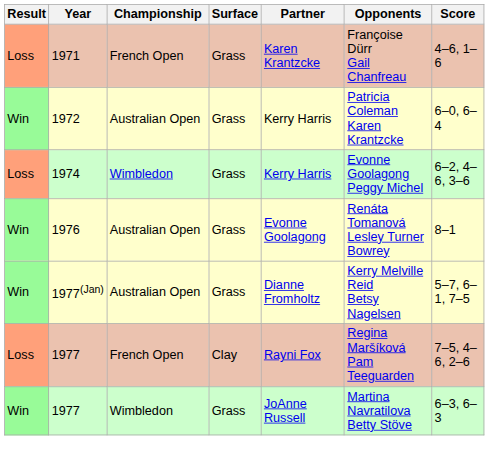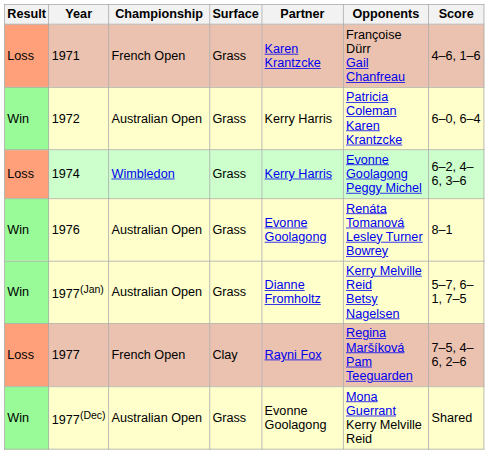 <table class="sortable wikitable">
 <tr>
 <th>Result</th>
 <th>Year</th>
 <th style="width:160px">Championship</th>
 <th style="width:50px">Surface</th>
 <th style="width:170px">Partner</th>
 <th style="width:170px">Opponents</th>
 <th style="width:110px" class="unsortable">Score</th>
 </tr>
 <tr style="background:#ebc2af;">
 <td style="background:#ffa07a;">Loss</td>
 <td>1971</td>
 <td>French Open</td>
 <td>Grass</td>
 <td> <a href='#'>Karen Krantzcke</a></td>
 <td> Françoise Dürr <br>  <a href='#'>Gail Chanfreau</a></td>
 <td>4–6, 1–6</td>
 </tr>
 <tr style="background:#ffc;">
 <td style="background:#98fb98;">Win</td>
 <td>1972</td>
 <td>Australian Open</td>
 <td>Grass</td>
 <td> Kerry Harris</td>
 <td> <a href='#'>Patricia Coleman</a> <br>  <a href='#'>Karen Krantzcke</a></td>
 <td>6–0, 6–4</td>
 </tr>
 <tr style="background:#cfc;">
 <td style="background:#ffa07a;">Loss</td>
 <td>1974</td>
 <td><a href='#'>Wimbledon</a></td>
 <td>Grass</td>
 <td> <a href='#'>Kerry Harris</a></td>
 <td> <a href='#'>Evonne Goolagong</a> <br>  <a href='#'>Peggy Michel</a></td>
 <td>6–2, 4–6, 3–6</td>
 </tr>
 <tr style="background:#ffc;">
 <td style="background:#98fb98;">Win</td>
 <td>1976</td>
 <td>Australian Open</td>
 <td>Grass</td>
 <td> <a href='#'>Evonne Goolagong</a></td>
 <td> <a href='#'>Renáta Tomanová</a><br>  <a href='#'>Lesley Turner Bowrey</a></td>
 <td>8–1</td>
 </tr>
 <tr style="background:#ffc;">
 <td style="background:#98fb98;">Win</td>
 <td>1977<sup>(Jan)</sup></td>
 <td>Australian Open</td>
 <td>Grass</td>
 <td> <a href='#'>Dianne Fromholtz</a></td>
 <td> <a href='#'>Kerry Melville Reid</a> <br>  <a href='#'>Betsy Nagelsen</a></td>
 <td>5–7, 6–1, 7–5</td>
 </tr>
 <tr style="background:#ebc2af;">
 <td style="background:#ffa07a;">Loss</td>
 <td>1977</td>
 <td>French Open</td>
 <td>Clay</td>
 <td> <a href='#'>Rayni Fox</a></td>
 <td> <a href='#'>Regina Maršíková</a> <br>  <a href='#'>Pam Teeguarden</a></td>
 <td>7–5, 4–6, 2–6</td>
 </tr>
-<tr style="background:#cfc;">
+<tr style="background:#ffc;">
 <td style="background:#98fb98;">Win</td>
-<td>1977</td>
-<td>Wimbledon</td>
+<td>1977<sup>(Dec)</sup></td>
+<td>Australian Open</td>
 <td>Grass</td>
-<td> <a href='#'>JoAnne Russell</a></td>
-<td> <a href='#'>Martina Navratilova</a> <br>  <a href='#'>Betty Stöve</a></td>
-<td>6–3, 6–3</td>
+<td> Evonne Goolagong</td>
+<td> <a href='#'>Mona Guerrant</a> <br>  Kerry Melville Reid</td>
+<td>Shared</td>
 </tr>
 </table>
